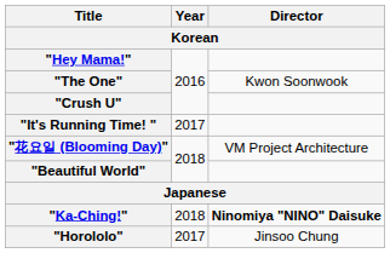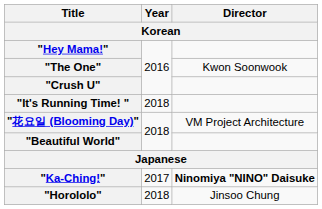 <table class="wikitable plainrowheaders" style="text-align:center">
 <tr>
 <th>Title</th>
 <th>Year</th>
 <th>Director</th>
 </tr>
 <tr>
 <th colspan="4">Korean</th>
 </tr>
 <tr>
 <th scope="row">"<a href='#'>Hey Mama!</a>"</th>
 <td rowspan="3">2016</td>
 <td></td>
 </tr>
 <tr>
 <th scope="row">"The One"</th>
 <td>Kwon Soonwook</td>
 </tr>
 <tr>
 <th scope="row">"Crush U"</th>
 <td></td>
 </tr>
 <tr>
 <th scope="row">"It's Running Time! "</th>
-<td>2017</td>
+<td>2018</td>
 <td></td>
 </tr>
 <tr>
 <th scope="row">"<a href='#'>花요일 (Blooming Day)</a>"</th>
 <td rowspan="2">2018</td>
 <td>VM Project Architecture</td>
 </tr>
 <tr>
 <th scope="row">"Beautiful World" </th>
 <td></td>
 </tr>
 <tr>
 <th colspan="4">Japanese</th>
 </tr>
 <tr>
 <th scope="row">"<a href='#'>Ka-Ching!</a>"</th>
-<td>2018</td>
+<td>2017</td>
 <td><strong>Ninomiya "NINO" Daisuke</strong></td>
 </tr>
 <tr>
 <th scope="row">"Horololo"</th>
-<td>2017</td>
+<td>2018</td>
 <td>Jinsoo Chung</td>
 </tr>
 </table>
